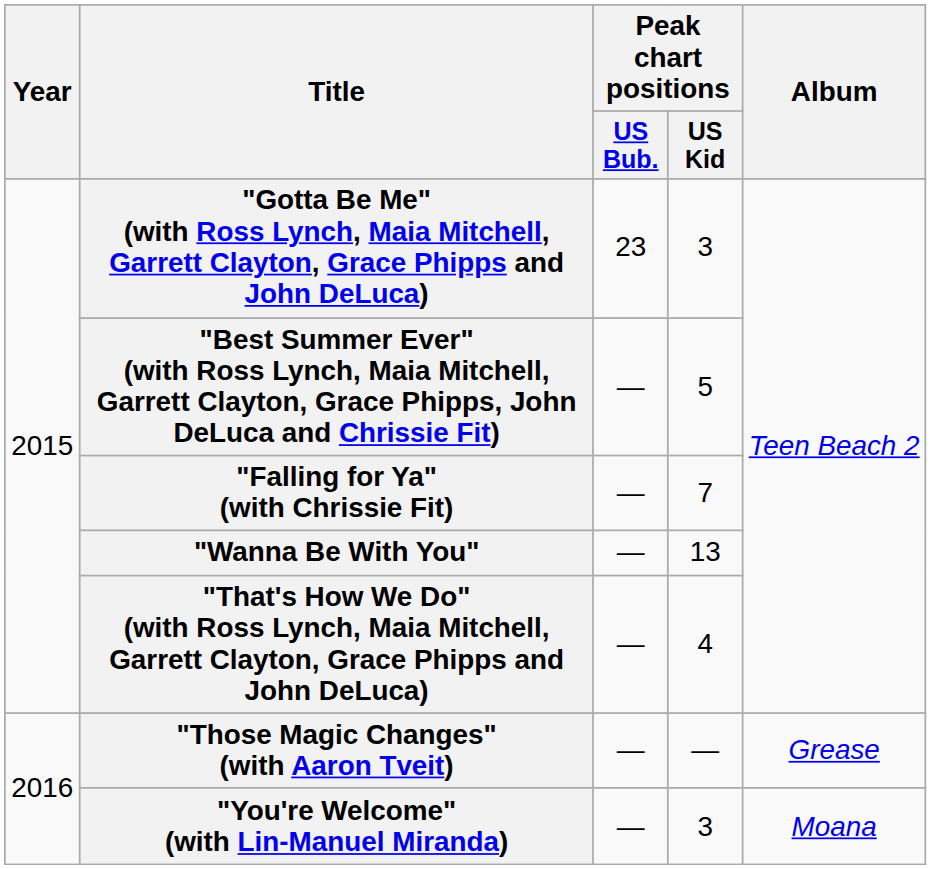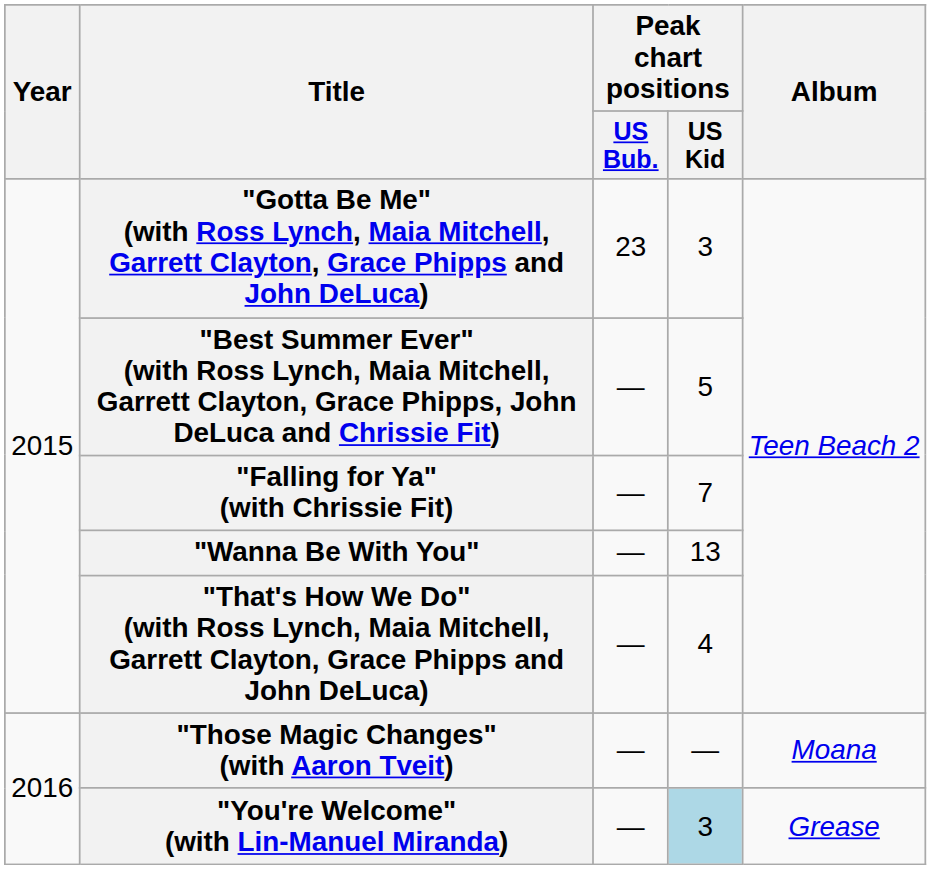 <table class="wikitable plainrowheaders" style="text-align:center;">
 <tr>
 <th rowspan="2" scope="col">Year</th>
 <th scope="col" rowspan="2" style="width:18em;">Title</th>
 <th colspan="2">Peak chart positions</th>
 <th scope="col" rowspan="2">Album</th>
 </tr>
 <tr>
 <th scope="col" style="width:2.5em;font-size:90%;"><a href='#'>US<br>Bub.</a><br></th>
 <th scope="col" style="width:2.5em;font-size:90%;">US<br>Kid<br></th>
 </tr>
 <tr>
 <td rowspan="5">2015</td>
 <th scope="row">"Gotta Be Me"<br><span>(with <a href='#'>Ross Lynch</a>, <a href='#'>Maia Mitchell</a>, <a href='#'>Garrett Clayton</a>, <a href='#'>Grace Phipps</a> and <a href='#'>John DeLuca</a>)</span></th>
 <td>23</td>
 <td>3</td>
 <td rowspan="5"><em><a href='#'>Teen Beach 2</a></em></td>
 </tr>
 <tr>
 <th scope="row">"Best Summer Ever"<br><span>(with Ross Lynch, Maia Mitchell, Garrett Clayton, Grace Phipps, John DeLuca and <a href='#'>Chrissie Fit</a>)</span></th>
 <td>—</td>
 <td>5</td>
 </tr>
 <tr>
 <th scope="row">"Falling for Ya"<br><span>(with Chrissie Fit)</span></th>
 <td>—</td>
 <td>7</td>
 </tr>
 <tr>
 <th scope="row">"Wanna Be With You"</th>
 <td>—</td>
 <td>13</td>
 </tr>
 <tr>
 <th scope="row">"That's How We Do"<br><span>(with Ross Lynch, Maia Mitchell, Garrett Clayton, Grace Phipps and John DeLuca)</span></th>
 <td>—</td>
 <td>4</td>
 </tr>
 <tr>
 <td rowspan="2">2016</td>
 <th scope="row">"Those Magic Changes"<br><span>(with <a href='#'>Aaron Tveit</a>)</span></th>
 <td>—</td>
 <td>—</td>
-<td><em><a href='#'>Grease</a></em></td>
+<td><em><a href='#'>Moana</a></em></td>
 </tr>
 <tr>
 <th scope="row">"You're Welcome"<br><span>(with <a href='#'>Lin-Manuel Miranda</a>)</span></th>
 <td>—</td>
-<td>3</td>
-<td><em><a href='#'>Moana</a></em></td>
+<td style="background: lightblue;">3</td>
+<td><em><a href='#'>Grease</a></em></td>
 </tr>
 </table>
